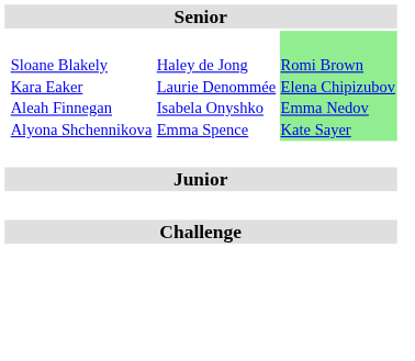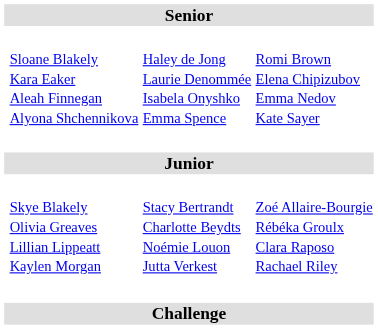 <table>
 <tr style="background:#dfdfdf;">
 <td colspan="4" style="text-align:center;"><strong>Senior</strong></td>
 </tr>
 <tr>
 <th scope=row style="text-align:left"></th>
 <td> <br><small><a href='#'>Sloane Blakely</a><br><a href='#'>Kara Eaker</a><br><a href='#'>Aleah Finnegan</a><br><a href='#'>Alyona Shchennikova</a></small></td>
 <td> <br><small><a href='#'>Haley de Jong</a><br><a href='#'>Laurie Denommée</a><br><a href='#'>Isabela Onyshko</a><br><a href='#'>Emma Spence</a></small></td>
-<td style="background: lightgreen;"> <br><small><a href='#'>Romi Brown</a><br><a href='#'>Elena Chipizubov</a><br><a href='#'>Emma Nedov</a><br><a href='#'>Kate Sayer</a></small></td>
+<td> <br><small><a href='#'>Romi Brown</a><br><a href='#'>Elena Chipizubov</a><br><a href='#'>Emma Nedov</a><br><a href='#'>Kate Sayer</a></small></td>
 </tr>
 <tr>
 <th scope=row style="text-align:left"></th>
 <td></td>
 <td></td>
 <td></td>
 </tr>
 <tr>
 <th scope=row style="text-align:left"></th>
 <td></td>
 <td></td>
 <td></td>
 </tr>
 <tr>
 <th scope=row style="text-align:left"></th>
 <td></td>
 <td></td>
 <td></td>
 </tr>
 <tr>
 <th scope=row style="text-align:left"></th>
 <td></td>
 <td></td>
 <td></td>
 </tr>
 <tr>
 <th scope=row style="text-align:left"></th>
 <td></td>
 <td></td>
 <td></td>
 </tr>
 <tr style="background:#dfdfdf;">
 <td colspan="4" style="text-align:center;"><strong>Junior</strong></td>
+</tr>
+<tr>
+<th scope=row style="text-align:left"></th>
+<td> <br><small><a href='#'>Skye Blakely</a><br><a href='#'>Olivia Greaves</a><br><a href='#'>Lillian Lippeatt</a><br><a href='#'>Kaylen Morgan</a></small></td>
+<td> <br><small><a href='#'>Stacy Bertrandt</a><br><a href='#'>Charlotte Beydts</a><br><a href='#'>Noémie Louon</a><br><a href='#'>Jutta Verkest</a></small></td>
+<td> <br><small><a href='#'>Zoé Allaire-Bourgie</a><br><a href='#'>Rébéka Groulx</a><br><a href='#'>Clara Raposo</a><br><a href='#'>Rachael Riley</a></small></td>
 </tr>
 <tr>
 <th scope=row style="text-align:left"></th>
 <td></td>
 <td></td>
 <td></td>
 </tr>
 <tr>
 <th scope=row style="text-align:left"></th>
 <td></td>
 <td></td>
 <td></td>
 </tr>
 <tr>
 <th scope=row style="text-align:left"></th>
 <td></td>
 <td></td>
 <td></td>
 </tr>
 <tr>
 <th scope=row style="text-align:left"></th>
 <td></td>
 <td></td>
 <td></td>
 </tr>
 <tr>
 <th scope=row style="text-align:left"></th>
 <td></td>
 <td></td>
 <td></td>
 </tr>
 <tr>
 </tr>
 <tr style="background:#dfdfdf;">
 <td colspan="4" style="text-align:center;"><strong>Challenge</strong></td>
 </tr>
 <tr>
 <th scope=row style="text-align:left"></th>
 <td></td>
 <td></td>
 <td></td>
 </tr>
 <tr>
 <th scope=row style="text-align:left"></th>
 <td></td>
 <td></td>
 <td></td>
 </tr>
 <tr>
 <th scope=row style="text-align:left"></th>
 <td><br></td>
 <td></td>
 <td></td>
 </tr>
 <tr>
 <th scope=row style="text-align:left"></th>
 <td></td>
 <td></td>
 <td></td>
 </tr>
 <tr>
 <th scope=row style="text-align:left"></th>
 <td></td>
 <td></td>
 <td></td>
 </tr>
 </table>
